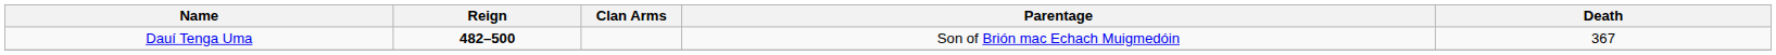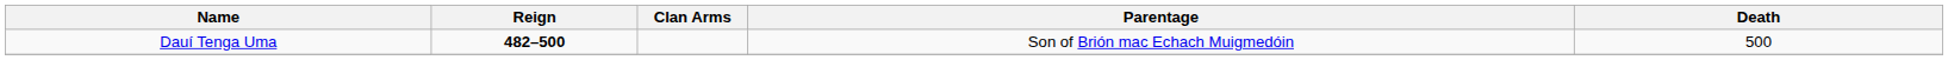 <table style="text-align:center; width:100%" class="wikitable">
 <tr>
 <th style="width:22%">Name</th>
 <th>Reign</th>
 <th style="width:105px">Clan Arms</th>
 <th>Parentage</th>
 <th style="width:19%">Death</th>
 </tr>
 <tr>
 <td><a href='#'>Dauí Tenga Uma</a></td>
 <td><strong>482–500</strong></td>
 <td></td>
 <td>Son of <a href='#'>Brión mac Echach Muigmedóin</a></td>
-<td>367</td>
+<td>500</td>
 </tr>
 <tr>
 </tr>
 </table>
